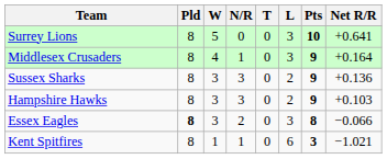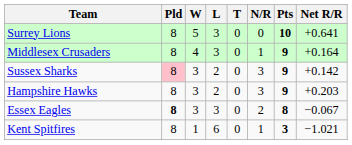 <table class="wikitable" style="text-align: center;">
 <tr>
 <th width=200>Team</th>
 <th width=20>Pld</th>
 <th width=20>W</th>
+<th width=20>L</th>
+<th width=20>T</th>
 <th width=20>N/R</th>
-<th width=20>T</th>
-<th width=20>L</th>
 <th width=20>Pts</th>
 <th width=60>Net R/R</th>
 </tr>
 <tr bgcolor="#ccffcc">
 <td align=left><a href='#'>Surrey Lions</a></td>
 <td>8</td>
 <td>5</td>
+<td>3</td>
 <td>0</td>
 <td>0</td>
-<td>3</td>
 <td><strong>10</strong></td>
 <td>+0.641</td>
 </tr>
 <tr bgcolor="#ccffcc">
 <td align=left><a href='#'>Middlesex Crusaders</a></td>
 <td>8</td>
 <td>4</td>
+<td>3</td>
+<td>0</td>
 <td>1</td>
-<td>0</td>
-<td>3</td>
 <td><strong>9</strong></td>
 <td>+0.164</td>
 </tr>
 <tr>
 <td align=left><a href='#'>Sussex Sharks</a></td>
-<td>8</td>
+<td style="background: pink;">8</td>
 <td>3</td>
+<td>2</td>
+<td>0</td>
 <td>3</td>
-<td>0</td>
-<td>2</td>
 <td><strong>9</strong></td>
-<td>+0.136</td>
+<td>+0.142</td>
 </tr>
 <tr>
 <td align=left><a href='#'>Hampshire Hawks</a></td>
 <td>8</td>
 <td>3</td>
+<td>2</td>
+<td>0</td>
 <td>3</td>
-<td>0</td>
-<td>2</td>
 <td><strong>9</strong></td>
-<td>+0.103</td>
+<td>+0.203</td>
 </tr>
 <tr>
 <td align=left><a href='#'>Essex Eagles</a></td>
 <td><strong>8</strong></td>
 <td>3</td>
+<td>3</td>
+<td>0</td>
 <td>2</td>
-<td>0</td>
-<td>3</td>
 <td><strong>8</strong></td>
-<td>−0.066</td>
+<td>−0.067</td>
 </tr>
 <tr>
 <td align=left><a href='#'>Kent Spitfires</a></td>
 <td>8</td>
 <td>1</td>
+<td>6</td>
+<td>0</td>
 <td>1</td>
-<td>0</td>
-<td>6</td>
 <td><strong>3</strong></td>
 <td>−1.021</td>
 </tr>
 </table>
